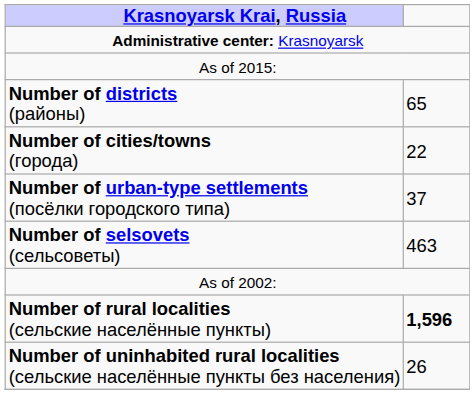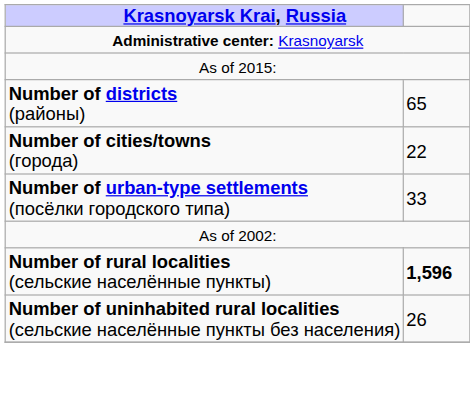 <table border=1 align="right" cellpadding=2 cellspacing=0 style="margin: 0 0 1em 1em; background: #f9f9f9; border: 1px #aaa solid; border-collapse: collapse; font-size: 95%;">
 <tr>
 <th bgcolor="#ccccff" style="padding:0 0 0 50px;"><a href='#'>Krasnoyarsk Krai</a>, <a href='#'>Russia</a></th>
 <td width="50px"></td>
 </tr>
 <tr>
 <td colspan=2 align="center"><small><strong>Administrative center:</strong> <a href='#'>Krasnoyarsk</a></small></td>
 </tr>
 <tr>
 <td colspan=2 align="center"><small>As of 2015:</small></td>
 </tr>
 <tr>
 <td><strong>Number of <a href='#'>districts</a></strong><br>(районы)</td>
 <td>65</td>
 </tr>
 <tr>
 <td><strong>Number of cities/towns</strong><br>(города)</td>
 <td>22</td>
 </tr>
 <tr>
 <td><strong>Number of <a href='#'>urban-type settlements</a></strong><br>(посёлки городского типа)</td>
-<td>37</td>
-</tr>
-<tr>
-<td><strong>Number of <a href='#'>selsovets</a></strong><br>(сельсоветы)</td>
-<td>463</td>
+<td>33</td>
 </tr>
 <tr>
 <td colspan=2 align="center"><small>As of 2002:</small></td>
 </tr>
 <tr>
 <td><strong>Number of rural localities</strong><br>(сельские населённые пункты)</td>
 <td><strong>1,596</strong></td>
 </tr>
 <tr>
 <td><strong>Number of uninhabited rural localities</strong><br>(сельские населённые пункты без населения)</td>
 <td>26</td>
 </tr>
 <tr>
 </tr>
 </table>
